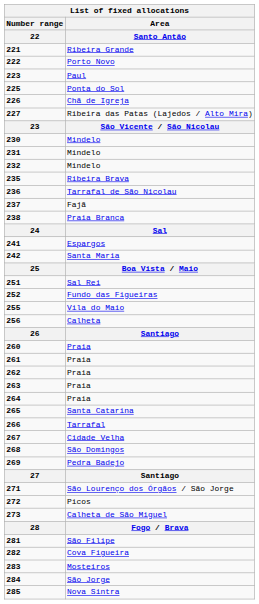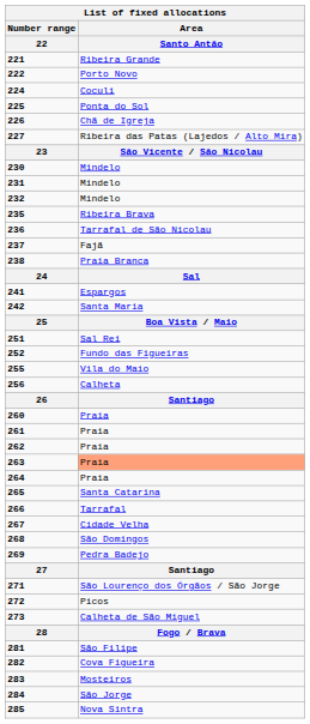 <table class="wikitable" border=1>
 <tr>
 <th colspan="2">List of fixed allocations</th>
 </tr>
 <tr>
 <th>Number range</th>
 <th>Area</th>
 </tr>
 <tr>
 <th><strong>22</strong></th>
 <th><a href='#'>Santo Antão</a></th>
 </tr>
 <tr>
 <td><strong>221</strong></td>
 <td><a href='#'>Ribeira Grande</a></td>
 </tr>
 <tr>
 <td><strong>222</strong></td>
 <td><a href='#'>Porto Novo</a></td>
 </tr>
 <tr>
-<td><strong>223</strong></td>
-<td><a href='#'>Paul</a></td>
+<td><strong>224</strong></td>
+<td><a href='#'>Coculi</a></td>
 </tr>
 <tr>
 <td><strong>225</strong></td>
 <td><a href='#'>Ponta do Sol</a></td>
 </tr>
 <tr>
 <td><strong>226</strong></td>
 <td><a href='#'>Chã de Igreja</a></td>
 </tr>
 <tr>
 <td><strong>227</strong></td>
 <td>Ribeira das Patas (Lajedos / <a href='#'>Alto Mira</a>)</td>
 </tr>
 <tr>
 <th><strong>23</strong></th>
 <th><a href='#'>São Vicente</a> / <a href='#'>São Nicolau</a></th>
 </tr>
 <tr>
 <td><strong>230</strong></td>
 <td><a href='#'>Mindelo</a></td>
 </tr>
 <tr>
 <td><strong>231</strong></td>
 <td>Mindelo</td>
 </tr>
 <tr>
 <td><strong>232</strong></td>
 <td>Mindelo</td>
 </tr>
 <tr>
 <td><strong>235</strong></td>
 <td><a href='#'>Ribeira Brava</a></td>
 </tr>
 <tr>
 <td><strong>236</strong></td>
 <td><a href='#'>Tarrafal de São Nicolau</a></td>
 </tr>
 <tr>
 <td><strong>237</strong></td>
 <td>Fajã</td>
 </tr>
 <tr>
 <td><strong>238</strong></td>
 <td><a href='#'>Praia Branca</a></td>
 </tr>
 <tr>
 <th><strong>24</strong></th>
 <th><a href='#'>Sal</a></th>
 </tr>
 <tr>
 <td><strong>241</strong></td>
 <td><a href='#'>Espargos</a></td>
 </tr>
 <tr>
 <td><strong>242</strong></td>
 <td><a href='#'>Santa Maria</a></td>
 </tr>
 <tr>
 <th><strong>25</strong></th>
 <th><a href='#'>Boa Vista</a> / <a href='#'>Maio</a></th>
 </tr>
 <tr>
 <td><strong>251</strong></td>
 <td><a href='#'>Sal Rei</a></td>
 </tr>
 <tr>
 <td><strong>252</strong></td>
 <td><a href='#'>Fundo das Figueiras</a></td>
 </tr>
 <tr>
 <td><strong>255</strong></td>
 <td><a href='#'>Vila do Maio</a></td>
 </tr>
 <tr>
 <td><strong>256</strong></td>
 <td><a href='#'>Calheta</a></td>
 </tr>
 <tr>
 <th><strong>26</strong></th>
 <th><a href='#'>Santiago</a></th>
 </tr>
 <tr>
 <td><strong>260</strong></td>
 <td><a href='#'>Praia</a></td>
 </tr>
 <tr>
 <td><strong>261</strong></td>
 <td>Praia</td>
 </tr>
 <tr>
 <td><strong>262</strong></td>
 <td>Praia</td>
 </tr>
 <tr>
 <td><strong>263</strong></td>
-<td>Praia</td>
+<td style="background: lightsalmon;">Praia</td>
 </tr>
 <tr>
 <td><strong>264</strong></td>
 <td>Praia</td>
 </tr>
 <tr>
 <td><strong>265</strong></td>
 <td><a href='#'>Santa Catarina</a></td>
 </tr>
 <tr>
 <td><strong>266</strong></td>
 <td><a href='#'>Tarrafal</a></td>
 </tr>
 <tr>
 <td><strong>267</strong></td>
 <td><a href='#'>Cidade Velha</a></td>
 </tr>
 <tr>
 <td><strong>268</strong></td>
 <td><a href='#'>São Domingos</a></td>
 </tr>
 <tr>
 <td><strong>269</strong></td>
 <td><a href='#'>Pedra Badejo</a></td>
 </tr>
 <tr>
 <th><strong>27</strong></th>
 <th>Santiago</th>
 </tr>
 <tr>
 <td><strong>271</strong></td>
 <td><a href='#'>São Lourenço dos Órgãos</a> / São Jorge</td>
 </tr>
 <tr>
 <td><strong>272</strong></td>
 <td>Picos</td>
 </tr>
 <tr>
 <td><strong>273</strong></td>
 <td><a href='#'>Calheta de São Miguel</a></td>
 </tr>
 <tr>
 <th><strong>28</strong></th>
 <th><a href='#'>Fogo</a> / <a href='#'>Brava</a></th>
 </tr>
 <tr>
 <td><strong>281</strong></td>
 <td><a href='#'>São Filipe</a></td>
 </tr>
 <tr>
 <td><strong>282</strong></td>
 <td><a href='#'>Cova Figueira</a></td>
 </tr>
 <tr>
 <td><strong>283</strong></td>
 <td><a href='#'>Mosteiros</a></td>
 </tr>
 <tr>
 <td><strong>284</strong></td>
 <td><a href='#'>São Jorge</a></td>
 </tr>
 <tr>
 <td><strong>285</strong></td>
 <td><a href='#'>Nova Sintra</a></td>
 </tr>
 </table>
